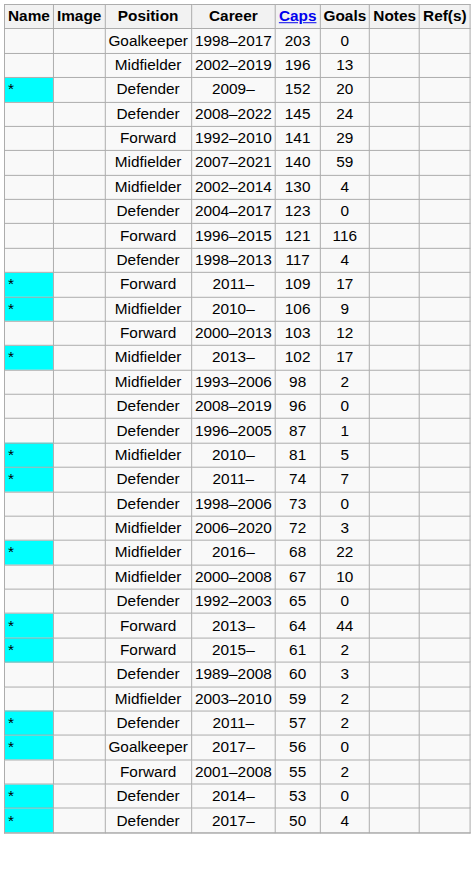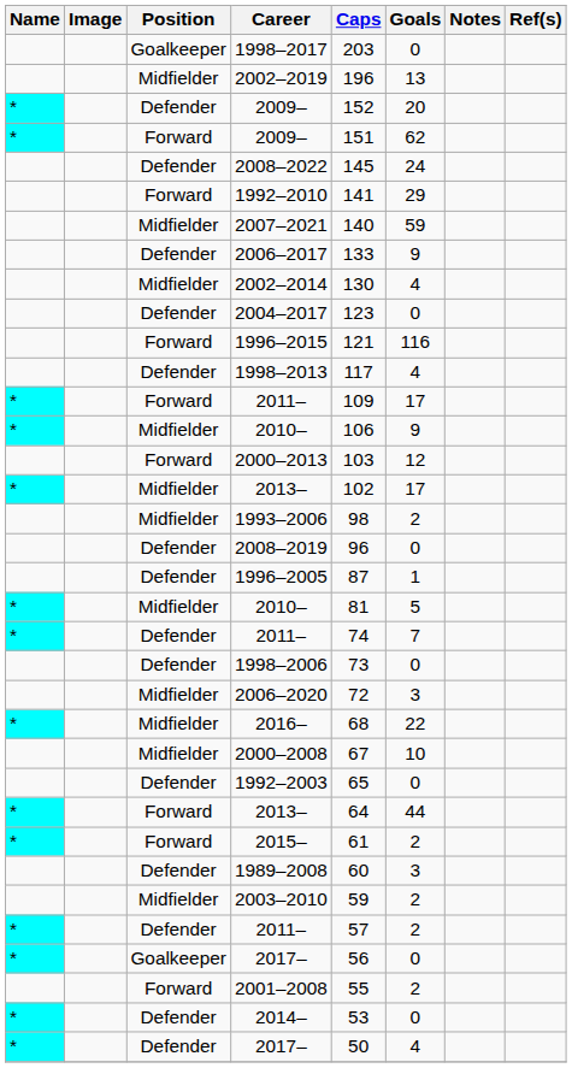 <table class="wikitable sortable" style="text-align: center;">
 <tr>
 <th scope=col>Name</th>
 <th scope=col class=unsortable>Image</th>
 <th scope=col>Position</th>
 <th scope=col>Career</th>
 <th scope=col><a href='#'>Caps</a></th>
 <th scope=col>Goals</th>
 <th scope=col class=unsortable>Notes</th>
 <th scope=col class=unsortable>Ref(s)</th>
 </tr>
 <tr>
 <td align=left></td>
 <td></td>
 <td>Goalkeeper</td>
 <td>1998–2017</td>
 <td>203</td>
 <td>0</td>
 <td></td>
 <td></td>
 </tr>
 <tr>
 <td align=left></td>
 <td></td>
 <td>Midfielder</td>
 <td>2002–2019</td>
 <td>196</td>
 <td>13</td>
 <td></td>
 <td></td>
 </tr>
 <tr>
 <td align=left bgcolor=cyan>*</td>
 <td></td>
 <td>Defender</td>
 <td>2009–</td>
 <td>152</td>
 <td>20</td>
 <td></td>
 <td></td>
 </tr>
 <tr>
+<td align=left bgcolor=cyan>*</td>
+<td></td>
+<td>Forward</td>
+<td>2009–</td>
+<td>151</td>
+<td>62</td>
+<td></td>
+<td></td>
+</tr>
+<tr>
 <td align=left></td>
 <td></td>
 <td>Defender</td>
 <td>2008–2022</td>
 <td>145</td>
 <td>24</td>
 <td></td>
 <td></td>
 </tr>
 <tr>
 <td align=left></td>
 <td></td>
 <td>Forward</td>
 <td>1992–2010</td>
 <td>141</td>
 <td>29</td>
 <td></td>
 <td></td>
 </tr>
 <tr>
 <td align=left></td>
 <td></td>
 <td>Midfielder</td>
 <td>2007–2021</td>
 <td>140</td>
 <td>59</td>
+<td></td>
+<td></td>
+</tr>
+<tr>
+<td align=left></td>
+<td></td>
+<td>Defender</td>
+<td>2006–2017</td>
+<td>133</td>
+<td>9</td>
 <td></td>
 <td></td>
 </tr>
 <tr>
 <td align=left></td>
 <td></td>
 <td>Midfielder</td>
 <td>2002–2014</td>
 <td>130</td>
 <td>4</td>
 <td></td>
 <td></td>
 </tr>
 <tr>
 <td align=left></td>
 <td></td>
 <td>Defender</td>
 <td>2004–2017</td>
 <td>123</td>
 <td>0</td>
 <td></td>
 <td></td>
 </tr>
 <tr>
 <td align=left></td>
 <td></td>
 <td>Forward</td>
 <td>1996–2015</td>
 <td>121</td>
 <td>116</td>
 <td></td>
 <td></td>
 </tr>
 <tr>
 <td align=left></td>
 <td></td>
 <td>Defender</td>
 <td>1998–2013</td>
 <td>117</td>
 <td>4</td>
 <td></td>
 <td></td>
 </tr>
 <tr>
 <td align=left bgcolor=cyan>*</td>
 <td></td>
 <td>Forward</td>
 <td>2011–</td>
 <td>109</td>
 <td>17</td>
 <td></td>
 <td></td>
 </tr>
 <tr>
 <td align=left bgcolor=cyan>*</td>
 <td></td>
 <td>Midfielder</td>
 <td>2010–</td>
 <td>106</td>
 <td>9</td>
 <td></td>
 <td></td>
 </tr>
 <tr>
 <td align=left></td>
 <td></td>
 <td>Forward</td>
 <td>2000–2013</td>
 <td>103</td>
 <td>12</td>
 <td></td>
 <td></td>
 </tr>
 <tr>
 <td align=left bgcolor=cyan>*</td>
 <td></td>
 <td>Midfielder</td>
 <td>2013–</td>
 <td>102</td>
 <td>17</td>
 <td></td>
 <td></td>
 </tr>
 <tr>
 <td align=left></td>
 <td></td>
 <td>Midfielder</td>
 <td>1993–2006</td>
 <td>98</td>
 <td>2</td>
 <td></td>
 <td></td>
 </tr>
 <tr>
 <td align=left></td>
 <td></td>
 <td>Defender</td>
 <td>2008–2019</td>
 <td>96</td>
 <td>0</td>
 <td></td>
 <td></td>
 </tr>
 <tr>
 <td align=left></td>
 <td></td>
 <td>Defender</td>
 <td>1996–2005</td>
 <td>87</td>
 <td>1</td>
 <td></td>
 <td></td>
 </tr>
 <tr>
 <td align=left bgcolor=cyan>*</td>
 <td></td>
 <td>Midfielder</td>
 <td>2010–</td>
 <td>81</td>
 <td>5</td>
 <td></td>
 <td></td>
 </tr>
 <tr>
 <td align=left bgcolor=cyan>*</td>
 <td></td>
 <td>Defender</td>
 <td>2011–</td>
 <td>74</td>
 <td>7</td>
 <td></td>
 <td></td>
 </tr>
 <tr>
 <td align=left></td>
 <td></td>
 <td>Defender</td>
 <td>1998–2006</td>
 <td>73</td>
 <td>0</td>
 <td></td>
 <td></td>
 </tr>
 <tr>
 <td align=left></td>
 <td></td>
 <td>Midfielder</td>
 <td>2006–2020</td>
 <td>72</td>
 <td>3</td>
 <td></td>
 <td></td>
 </tr>
 <tr>
 <td align=left bgcolor=cyan>*</td>
 <td></td>
 <td>Midfielder</td>
 <td>2016–</td>
 <td>68</td>
 <td>22</td>
 <td></td>
 <td></td>
 </tr>
 <tr>
 <td align=left></td>
 <td></td>
 <td>Midfielder</td>
 <td>2000–2008</td>
 <td>67</td>
 <td>10</td>
 <td></td>
 <td></td>
 </tr>
 <tr>
 <td align=left></td>
 <td></td>
 <td>Defender</td>
 <td>1992–2003</td>
 <td>65</td>
 <td>0</td>
 <td></td>
 <td></td>
 </tr>
 <tr>
 <td align=left bgcolor=cyan>*</td>
 <td></td>
 <td>Forward</td>
 <td>2013–</td>
 <td>64</td>
 <td>44</td>
 <td></td>
 <td></td>
 </tr>
 <tr>
 <td align=left bgcolor=cyan>*</td>
 <td></td>
 <td>Forward</td>
 <td>2015–</td>
 <td>61</td>
 <td>2</td>
 <td></td>
 <td></td>
 </tr>
 <tr>
 <td align=left></td>
 <td></td>
 <td>Defender</td>
 <td>1989–2008</td>
 <td>60</td>
 <td>3</td>
 <td></td>
 <td></td>
 </tr>
 <tr>
 <td align=left></td>
 <td></td>
 <td>Midfielder</td>
 <td>2003–2010</td>
 <td>59</td>
 <td>2</td>
 <td></td>
 <td></td>
 </tr>
 <tr>
 <td align=left bgcolor=cyan>*</td>
 <td></td>
 <td>Defender</td>
 <td>2011–</td>
 <td>57</td>
 <td>2</td>
 <td></td>
 <td></td>
 </tr>
 <tr>
 <td align=left bgcolor=cyan>*</td>
 <td></td>
 <td>Goalkeeper</td>
 <td>2017–</td>
 <td>56</td>
 <td>0</td>
 <td></td>
 <td></td>
 </tr>
 <tr>
 <td align=left></td>
 <td></td>
 <td>Forward</td>
 <td>2001–2008</td>
 <td>55</td>
 <td>2</td>
 <td></td>
 <td></td>
 </tr>
 <tr>
 <td align=left bgcolor=cyan>*</td>
 <td></td>
 <td>Defender</td>
 <td>2014–</td>
 <td>53</td>
 <td>0</td>
 <td></td>
 <td></td>
 </tr>
 <tr>
 <td align=left bgcolor=cyan>*</td>
 <td></td>
 <td>Defender</td>
 <td>2017–</td>
 <td>50</td>
 <td>4</td>
 <td></td>
 <td></td>
 </tr>
 <tr>
 </tr>
 </table>
